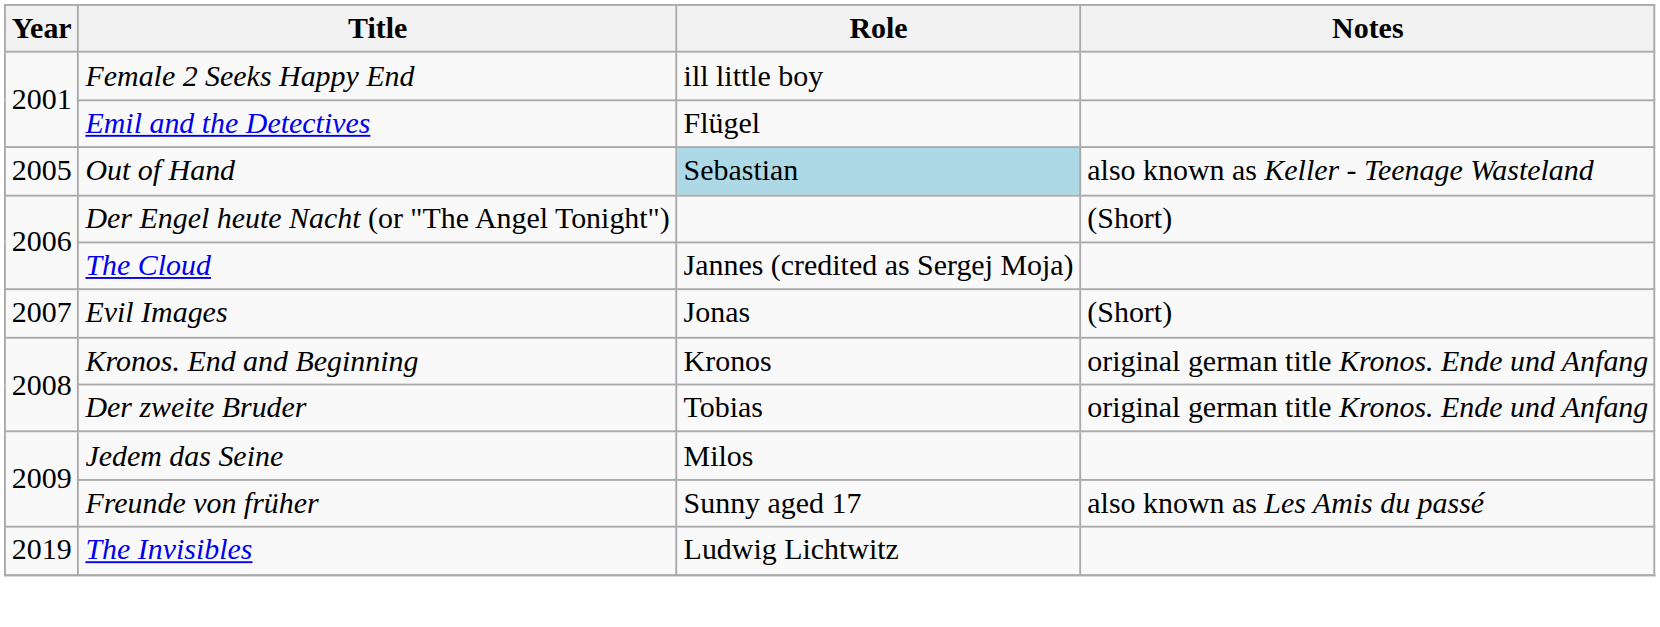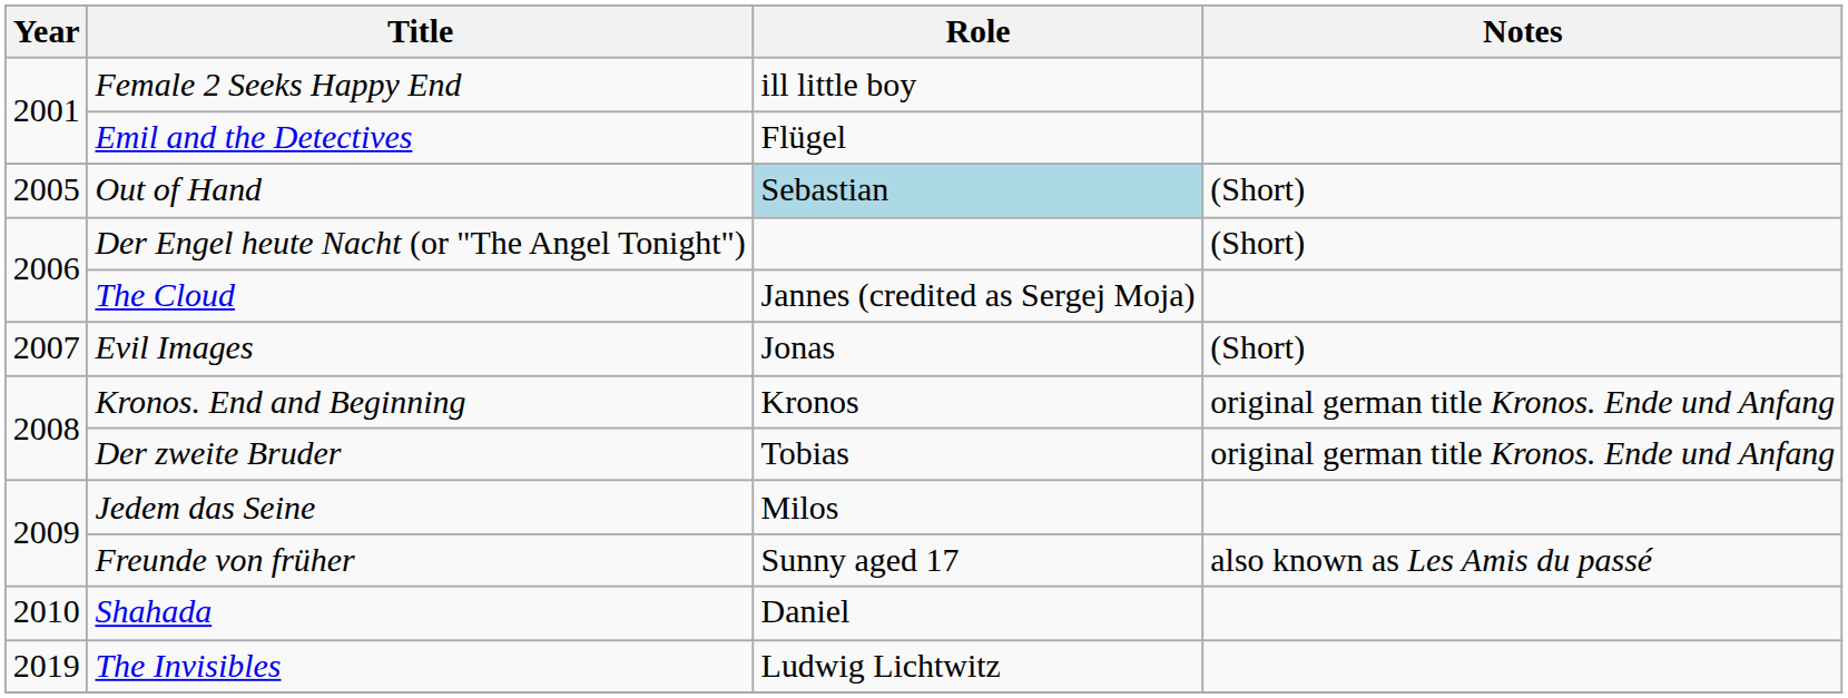 <table class="wikitable sortable">
 <tr>
 <th>Year</th>
 <th>Title</th>
 <th>Role</th>
 <th>Notes</th>
 </tr>
 <tr>
 <td rowspan=2>2001</td>
 <td><em>Female 2 Seeks Happy End</em></td>
 <td>ill little boy</td>
 <td></td>
 </tr>
 <tr>
 <td><em><a href='#'>Emil and the Detectives</a></em></td>
 <td>Flügel</td>
 <td></td>
 </tr>
 <tr>
 <td>2005</td>
 <td><em>Out of Hand</em></td>
 <td style="background: lightblue;">Sebastian</td>
-<td>also known as <em>Keller - Teenage Wasteland</em></td>
+<td>(Short)</td>
 </tr>
 <tr>
 <td rowspan=2>2006</td>
 <td><em>Der Engel heute Nacht</em> (or "The Angel Tonight")</td>
 <td></td>
 <td>(Short)</td>
 </tr>
 <tr>
 <td><em><a href='#'>The Cloud</a></em></td>
 <td>Jannes (credited as Sergej Moja)</td>
 <td></td>
 </tr>
 <tr>
 <td>2007</td>
 <td><em>Evil Images</em></td>
 <td>Jonas</td>
 <td>(Short)</td>
 </tr>
 <tr>
 <td rowspan=2>2008</td>
 <td><em>Kronos. End and Beginning</em></td>
 <td>Kronos</td>
 <td>original german title <em>Kronos. Ende und Anfang</em></td>
 </tr>
 <tr>
 <td><em>Der zweite Bruder</em></td>
 <td>Tobias</td>
 <td>original german title <em>Kronos. Ende und Anfang</em></td>
 </tr>
 <tr>
 <td rowspan=2>2009</td>
 <td><em>Jedem das Seine</em></td>
 <td>Milos</td>
 <td></td>
 </tr>
 <tr>
 <td><em>Freunde von früher</em></td>
 <td>Sunny aged 17</td>
 <td>also known as <em>Les Amis du passé</em></td>
 </tr>
 <tr>
+<td>2010</td>
+<td><em><a href='#'>Shahada</a></em></td>
+<td>Daniel</td>
+<td></td>
+</tr>
+<tr>
 <td>2019</td>
 <td><em><a href='#'>The Invisibles</a></em></td>
 <td>Ludwig Lichtwitz</td>
 <td></td>
 </tr>
 <tr>
 </tr>
 </table>
